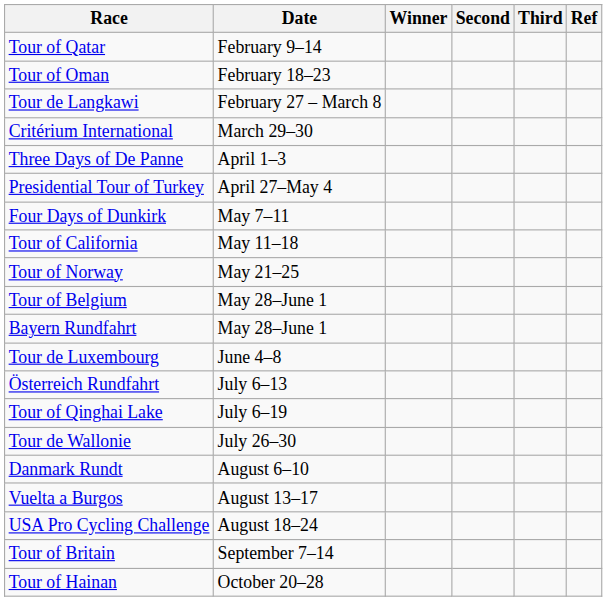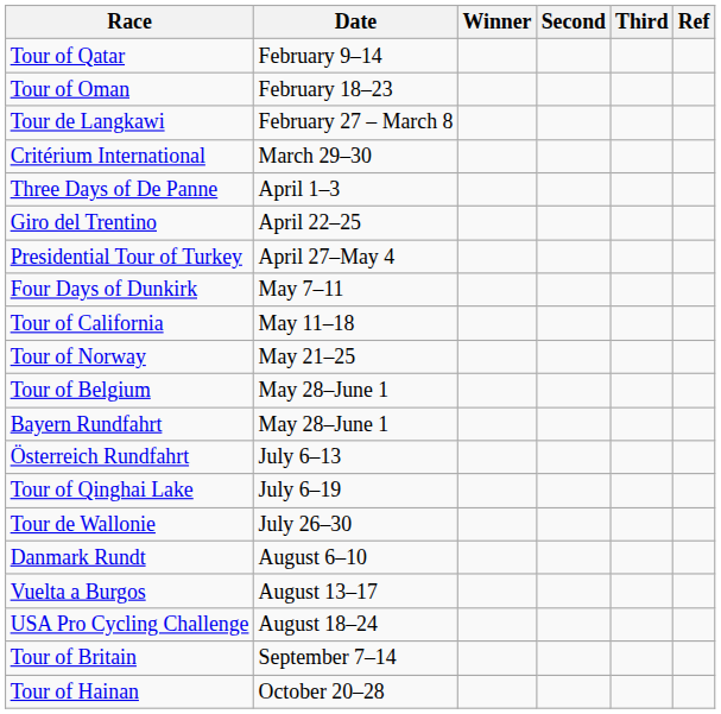 <table class="wikitable">
 <tr>
 <th>Race</th>
 <th>Date</th>
 <th>Winner</th>
 <th>Second</th>
 <th>Third</th>
 <th>Ref</th>
 </tr>
 <tr>
 <td> <a href='#'>Tour of Qatar</a></td>
 <td>February 9–14</td>
 <td></td>
 <td></td>
 <td></td>
 <td align=center></td>
 </tr>
 <tr>
 <td> <a href='#'>Tour of Oman</a></td>
 <td>February 18–23</td>
 <td></td>
 <td></td>
 <td></td>
 <td align=center></td>
 </tr>
 <tr>
 <td> <a href='#'>Tour de Langkawi</a></td>
 <td>February 27 – March 8</td>
 <td></td>
 <td></td>
 <td></td>
 <td align=center></td>
 </tr>
 <tr>
 <td> <a href='#'>Critérium International</a></td>
 <td>March 29–30</td>
 <td></td>
 <td></td>
 <td></td>
 <td align=center></td>
 </tr>
 <tr>
 <td> <a href='#'>Three Days of De Panne</a></td>
 <td>April 1–3</td>
+<td></td>
+<td></td>
+<td></td>
+<td align=center></td>
+</tr>
+<tr>
+<td> <a href='#'>Giro del Trentino</a></td>
+<td>April 22–25</td>
 <td></td>
 <td></td>
 <td></td>
 <td align=center></td>
 </tr>
 <tr>
 <td> <a href='#'>Presidential Tour of Turkey</a></td>
 <td>April 27–May 4</td>
 <td></td>
 <td></td>
 <td></td>
 <td align=center></td>
 </tr>
 <tr>
 <td> <a href='#'>Four Days of Dunkirk</a></td>
 <td>May 7–11</td>
 <td></td>
 <td></td>
 <td></td>
 <td align=center></td>
 </tr>
 <tr>
 <td> <a href='#'>Tour of California</a></td>
 <td>May 11–18</td>
 <td></td>
 <td></td>
 <td></td>
 <td align=center></td>
 </tr>
 <tr>
 <td> <a href='#'>Tour of Norway</a></td>
 <td>May 21–25</td>
 <td></td>
 <td></td>
 <td></td>
 <td align=center></td>
 </tr>
 <tr>
 <td> <a href='#'>Tour of Belgium</a></td>
 <td>May 28–June 1</td>
 <td></td>
 <td></td>
 <td></td>
 <td></td>
 </tr>
 <tr>
 <td> <a href='#'>Bayern Rundfahrt</a></td>
 <td>May 28–June 1</td>
 <td></td>
 <td></td>
 <td></td>
 <td></td>
-</tr>
-<tr>
-<td> <a href='#'>Tour de Luxembourg</a></td>
-<td>June 4–8</td>
-<td></td>
-<td></td>
-<td></td>
-<td align=center></td>
 </tr>
 <tr>
 <td> <a href='#'>Österreich Rundfahrt</a></td>
 <td>July 6–13</td>
 <td></td>
 <td></td>
 <td></td>
 <td align=center></td>
 </tr>
 <tr>
 <td> <a href='#'>Tour of Qinghai Lake</a></td>
 <td>July 6–19</td>
 <td></td>
 <td></td>
 <td></td>
 <td align=center></td>
 </tr>
 <tr>
 <td> <a href='#'>Tour de Wallonie</a></td>
 <td>July 26–30</td>
 <td></td>
 <td></td>
 <td></td>
 <td align=center></td>
 </tr>
 <tr>
 <td> <a href='#'>Danmark Rundt</a></td>
 <td>August 6–10</td>
 <td></td>
 <td></td>
 <td></td>
 <td></td>
 </tr>
 <tr>
 <td> <a href='#'>Vuelta a Burgos</a></td>
 <td>August 13–17</td>
 <td></td>
 <td></td>
 <td></td>
 <td></td>
 </tr>
 <tr>
 <td> <a href='#'>USA Pro Cycling Challenge</a></td>
 <td>August 18–24</td>
 <td></td>
 <td></td>
 <td></td>
 <td></td>
 </tr>
 <tr>
 <td> <a href='#'>Tour of Britain</a></td>
 <td>September 7–14</td>
 <td></td>
 <td></td>
 <td></td>
 <td></td>
 </tr>
 <tr>
 <td> <a href='#'>Tour of Hainan</a></td>
 <td>October 20–28</td>
 <td></td>
 <td></td>
 <td></td>
 <td></td>
 </tr>
 </table>
